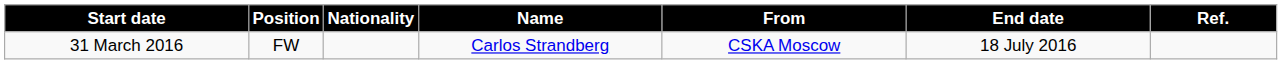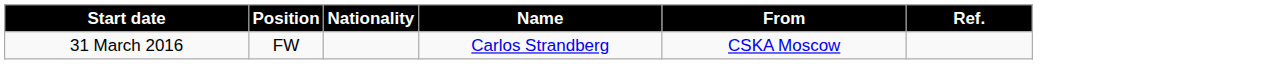 <table class="wikitable"  style="text-align:center; font-size:90%; ">
 <tr>
 <th style="background:#000000; color:white; width:200px;">Start date</th>
 <th style="background:#000000; color:white; width:50px;">Position</th>
 <th style="background:#000000; color:white; width:50px;">Nationality</th>
 <th style="background:#000000; color:white; width:200px;">Name</th>
 <th style="background:#000000; color:white; width:200px;">From</th>
-<th style="background:#000000; color:white; width:200px;">End date</th>
 <th style="background:#000000; color:white; width:100px;">Ref.</th>
 </tr>
 <tr>
 <td>31 March 2016</td>
 <td>FW</td>
 <td></td>
 <td><a href='#'>Carlos Strandberg</a></td>
 <td><a href='#'>CSKA Moscow</a></td>
-<td>18 July 2016</td>
 <td></td>
 </tr>
 </table>
